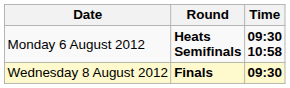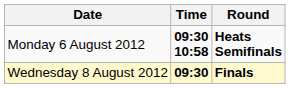 <table class="wikitable">
 <tr>
 <th>Date</th>
+<th>Time</th>
 <th>Round</th>
-<th>Time</th>
 </tr>
 <tr>
 <td>Monday 6 August 2012</td>
+<td><strong>09:30<br>10:58</strong></td>
 <td><strong>Heats<br>Semifinals</strong></td>
-<td><strong>09:30<br>10:58</strong></td>
 </tr>
 <tr>
 <td style=background:lemonchiffon>Wednesday 8 August 2012</td>
+<td style=background:lemonchiffon><strong>09:30</strong></td>
 <td style=background:lemonchiffon><strong>Finals</strong></td>
-<td style=background:lemonchiffon><strong>09:30</strong></td>
 </tr>
 </table>
